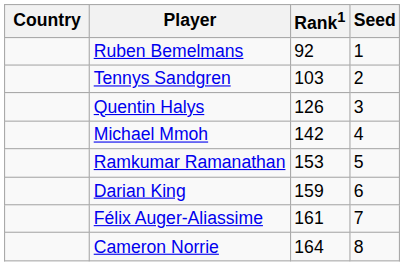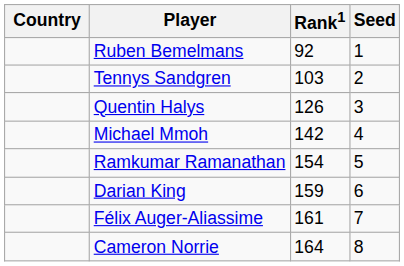 <table class="sortable wikitable">
 <tr>
 <th width="70">Country</th>
 <th width="175">Player</th>
 <th>Rank<sup>1</sup></th>
 <th>Seed</th>
 </tr>
 <tr>
 <td></td>
 <td><a href='#'>Ruben Bemelmans</a></td>
 <td>92</td>
 <td>1</td>
 </tr>
 <tr>
 <td></td>
 <td><a href='#'>Tennys Sandgren</a></td>
 <td>103</td>
 <td>2</td>
 </tr>
 <tr>
 <td></td>
 <td><a href='#'>Quentin Halys</a></td>
 <td>126</td>
 <td>3</td>
 </tr>
 <tr>
 <td></td>
 <td><a href='#'>Michael Mmoh</a></td>
 <td>142</td>
 <td>4</td>
 </tr>
 <tr>
 <td></td>
 <td><a href='#'>Ramkumar Ramanathan</a></td>
-<td>153</td>
+<td>154</td>
 <td>5</td>
 </tr>
 <tr>
 <td></td>
 <td><a href='#'>Darian King</a></td>
 <td>159</td>
 <td>6</td>
 </tr>
 <tr>
 <td></td>
 <td><a href='#'>Félix Auger-Aliassime</a></td>
 <td>161</td>
 <td>7</td>
 </tr>
 <tr>
 <td></td>
 <td><a href='#'>Cameron Norrie</a></td>
 <td>164</td>
 <td>8</td>
 </tr>
 </table>
